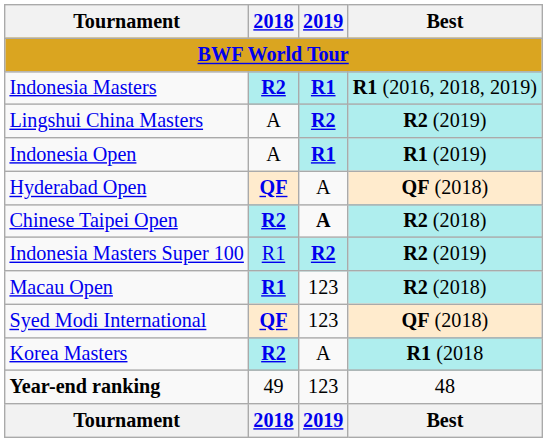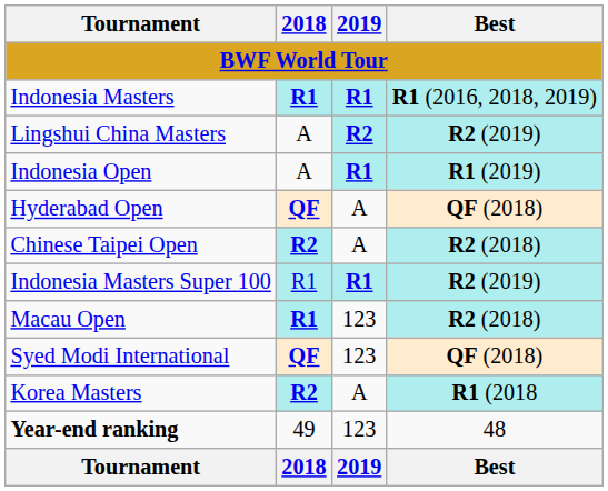 <table style='font-size: 90%; text-align:center;' class='wikitable'>
 <tr>
 <th>Tournament</th>
 <th><a href='#'>2018</a></th>
 <th><a href='#'>2019</a></th>
 <th>Best</th>
 </tr>
 <tr bgcolor=DAA520>
 <td colspan=20 align=center><strong><a href='#'>BWF World Tour</a></strong></td>
 </tr>
 <tr>
 <td align=left><a href='#'>Indonesia Masters</a></td>
-<td bgcolor=AFEEEE><a href='#'><strong>R2</strong></a></td>
+<td bgcolor=AFEEEE><a href='#'><strong>R1</strong></a></td>
 <td bgcolor=AFEEEE><a href='#'><strong>R1</strong></a></td>
 <td bgcolor=AFEEEE><strong>R1</strong> (2016, 2018, 2019)</td>
 </tr>
 <tr>
 <td align=left><a href='#'>Lingshui China Masters</a></td>
 <td>A</td>
 <td bgcolor=AFEEEE><a href='#'><strong>R2</strong></a></td>
 <td bgcolor=AFEEEE><strong>R2</strong> (2019)</td>
 </tr>
 <tr>
 <td align=left><a href='#'>Indonesia Open</a></td>
 <td>A</td>
 <td bgcolor=AFEEEE><a href='#'><strong>R1</strong></a></td>
 <td bgcolor=AFEEEE><strong>R1</strong> (2019)</td>
 </tr>
 <tr>
 <td align=left><a href='#'>Hyderabad Open</a></td>
 <td bgcolor=FFEBCD><a href='#'><strong>QF</strong></a></td>
 <td>A</td>
 <td bgcolor=FFEBCD><strong>QF</strong> (2018)</td>
 </tr>
 <tr>
 <td align=left><a href='#'>Chinese Taipei Open</a></td>
 <td bgcolor=AFEEEE><a href='#'><strong>R2</strong></a></td>
-<td><strong>A</strong></td>
+<td>A</td>
 <td bgcolor=AFEEEE><strong>R2</strong> (2018)</td>
 </tr>
 <tr>
 <td align=left><a href='#'>Indonesia Masters Super 100</a></td>
 <td bgcolor=AFEEEE><a href='#'>R1</a></td>
-<td bgcolor=AFEEEE><a href='#'><strong>R2</strong></a></td>
+<td bgcolor=AFEEEE><a href='#'><strong>R1</strong></a></td>
 <td bgcolor=AFEEEE><strong>R2</strong> (2019)</td>
 </tr>
 <tr>
 <td align=left><a href='#'>Macau Open</a></td>
 <td bgcolor=AFEEEE><a href='#'><strong>R1</strong></a></td>
 <td>123</td>
 <td bgcolor=AFEEEE><strong>R2</strong> (2018)</td>
 </tr>
 <tr>
 <td align=left><a href='#'>Syed Modi International</a></td>
 <td bgcolor=FFEBCD><a href='#'><strong>QF</strong></a></td>
 <td>123</td>
 <td bgcolor=FFEBCD><strong>QF</strong> (2018)</td>
 </tr>
 <tr>
 <td align=left><a href='#'>Korea Masters</a></td>
 <td bgcolor=AFEEEE><a href='#'><strong>R2</strong></a></td>
 <td>A</td>
 <td bgcolor=AFEEEE><strong>R1</strong> (2018</td>
 </tr>
 <tr>
 <td align=left><strong>Year-end ranking</strong></td>
 <td>49</td>
 <td>123</td>
 <td>48</td>
 </tr>
 <tr>
 <th>Tournament</th>
 <th><a href='#'>2018</a></th>
 <th><a href='#'>2019</a></th>
 <th>Best</th>
 </tr>
 </table>
